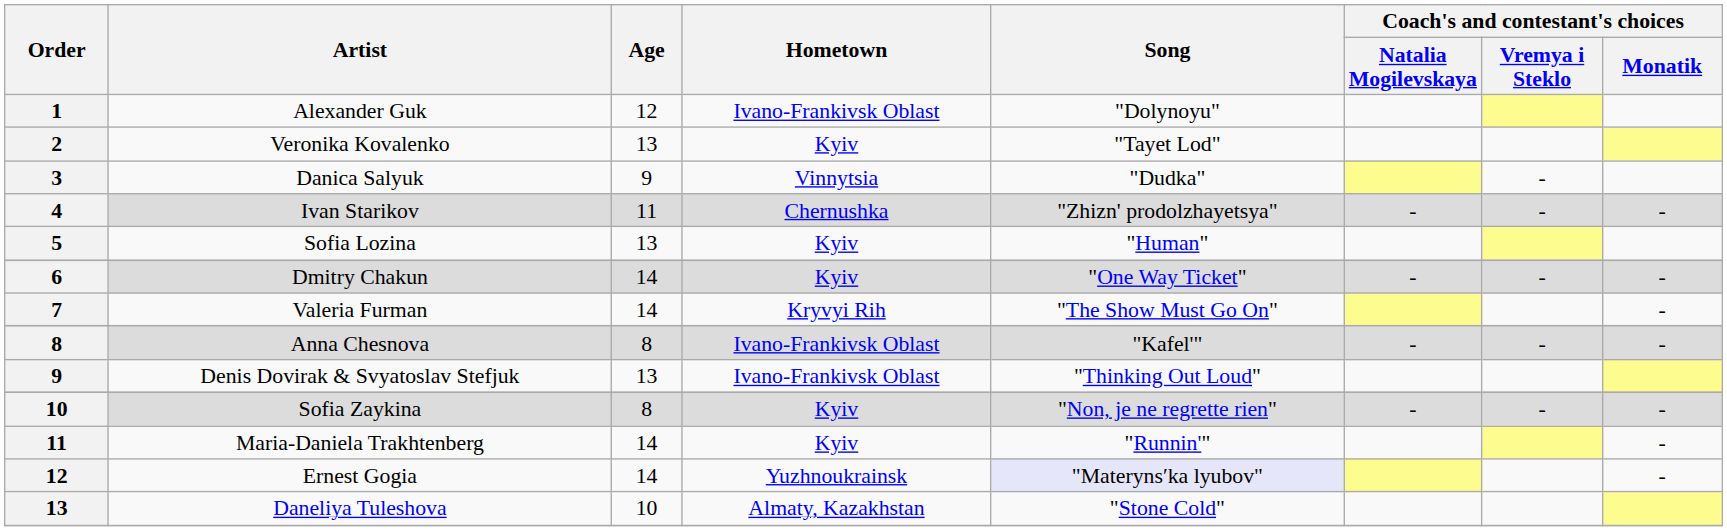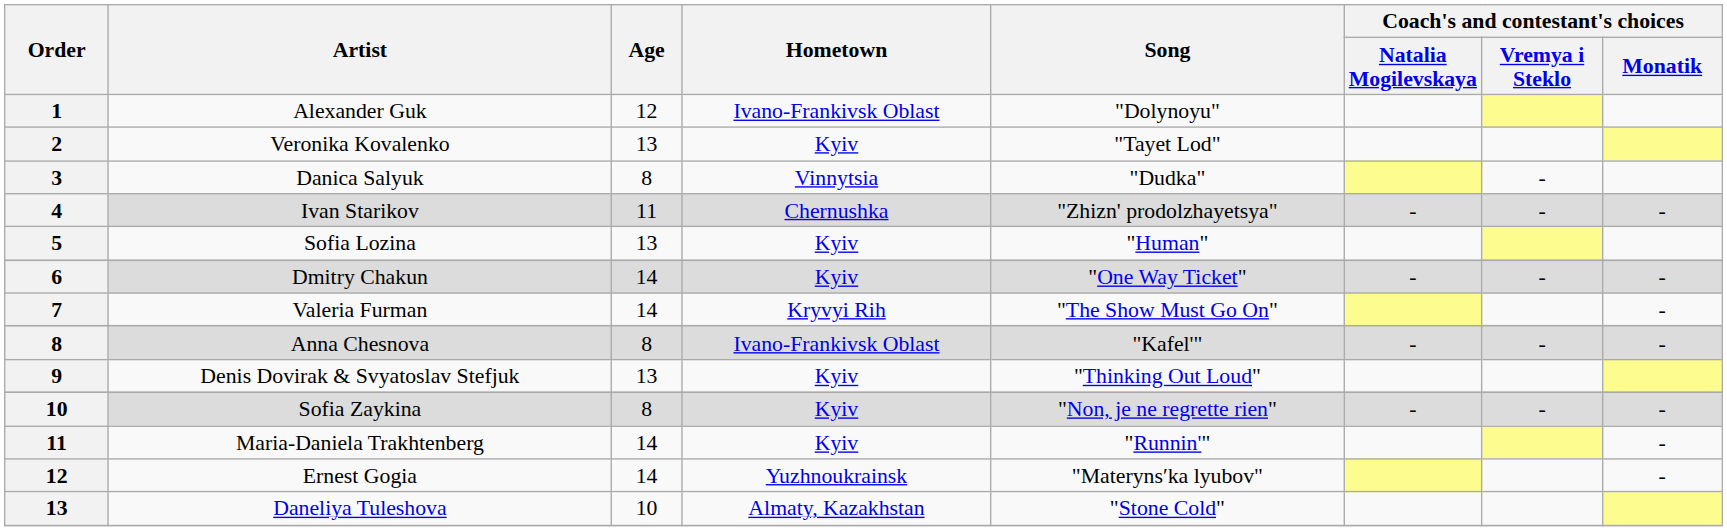 <table class="wikitable" style="text-align:center; line-height:17px; width:100%;">
 <tr>
 <th scope="col" rowspan="2" style="width=05%;">Order</th>
 <th scope="col" rowspan="2" style="width=20%;">Artist</th>
 <th scope="col" rowspan="2" style="width=05%;">Age</th>
 <th scope="col" rowspan="2" style="width:18%;">Hometown</th>
 <th scope="col" rowspan="2" style="width=22%;">Song</th>
 <th scope="col" colspan="4" style="width=28%;">Coach's and contestant's choices</th>
 </tr>
 <tr>
 <th width="07%"><a href='#'>Natalia Mogilevskaya</a></th>
 <th width="07%"><a href='#'>Vremya i Steklo</a></th>
 <th width="07%"><a href='#'>Monatik</a></th>
 </tr>
 <tr id="1_1">
 <th>1</th>
 <td>Alexander Guk</td>
 <td>12</td>
 <td><a href='#'>Ivano-Frankivsk Oblast</a></td>
 <td>"Dolynoyu"</td>
 <td><strong></strong></td>
 <td style="background:#fdfc8f;"><strong></strong></td>
 <td><strong></strong></td>
 </tr>
 <tr id="1_2">
 <th>2</th>
 <td>Veronika Kovalenko</td>
 <td>13</td>
 <td><a href='#'>Kyiv</a></td>
 <td>"Tayet Lod"</td>
 <td><strong></strong></td>
 <td><strong></strong></td>
 <td style="background:#fdfc8f;"><strong></strong></td>
 </tr>
 <tr id="1_3">
 <th>3</th>
 <td>Danica Salyuk</td>
-<td>9</td>
+<td>8</td>
 <td><a href='#'>Vinnytsia</a></td>
 <td>"Dudka"</td>
 <td style="background:#fdfc8f;"><strong></strong></td>
 <td>-</td>
 <td><strong></strong></td>
 </tr>
 <tr style="background:#DCDCDC;">
 <th>4</th>
 <td>Ivan Starikov</td>
 <td>11</td>
 <td><a href='#'>Chernushka</a></td>
 <td>"Zhizn' prodolzhayetsya"</td>
 <td>-</td>
 <td>-</td>
 <td>-</td>
 </tr>
 <tr id="1_5">
 <th>5</th>
 <td>Sofia Lozina</td>
 <td>13</td>
 <td><a href='#'>Kyiv</a></td>
 <td>"<a href='#'>Human</a>"</td>
 <td><strong></strong></td>
 <td style="background:#fdfc8f;"><strong></strong></td>
 <td><strong></strong></td>
 </tr>
 <tr>
 </tr>
 <tr style="background:#DCDCDC;">
 <th>6</th>
 <td>Dmitry Chakun</td>
 <td>14</td>
 <td><a href='#'>Kyiv</a></td>
 <td>"<a href='#'>One Way Ticket</a>"</td>
 <td>-</td>
 <td>-</td>
 <td>-</td>
 </tr>
 <tr id="1_7">
 <th>7</th>
 <td>Valeria Furman</td>
 <td>14</td>
 <td><a href='#'>Kryvyi Rih</a></td>
 <td>"<a href='#'>The Show Must Go On</a>"</td>
 <td style="background:#fdfc8f;"><strong></strong></td>
 <td><strong></strong></td>
 <td>-</td>
 </tr>
 <tr>
 </tr>
 <tr style="background:#DCDCDC;">
 <th>8</th>
 <td>Anna Chesnova</td>
 <td>8</td>
 <td><a href='#'>Ivano-Frankivsk Oblast</a></td>
 <td>"Kafel'"</td>
 <td>-</td>
 <td>-</td>
 <td>-</td>
 </tr>
 <tr id="1_9">
 <th>9</th>
 <td>Denis Dovirak & Svyatoslav Stefjuk</td>
 <td>13</td>
-<td><a href='#'>Ivano-Frankivsk Oblast</a></td>
+<td><a href='#'>Kyiv</a></td>
 <td>"<a href='#'>Thinking Out Loud</a>"</td>
 <td><strong></strong></td>
 <td><strong></strong></td>
 <td style="background:#fdfc8f;"><strong></strong></td>
 </tr>
 <tr>
 </tr>
 <tr style="background:#DCDCDC;">
 <th>10</th>
 <td>Sofia Zaykina</td>
 <td>8</td>
 <td><a href='#'>Kyiv</a></td>
 <td>"<a href='#'>Non, je ne regrette rien</a>"</td>
 <td>-</td>
 <td>-</td>
 <td>-</td>
 </tr>
 <tr id="1_11">
 <th>11</th>
 <td>Maria-Daniela Trakhtenberg</td>
 <td>14</td>
 <td><a href='#'>Kyiv</a></td>
 <td>"<a href='#'>Runnin'</a>"</td>
 <td><strong></strong></td>
 <td style="background:#fdfc8f;"><strong></strong></td>
 <td>-</td>
 </tr>
 <tr id="1_12">
 <th>12</th>
 <td>Ernest Gogia</td>
 <td>14</td>
 <td><a href='#'>Yuzhnoukrainsk</a></td>
-<td style="background: lavender;">"Materynsʹka lyubov"</td>
+<td>"Materynsʹka lyubov"</td>
 <td style="background:#fdfc8f;"><strong></strong></td>
 <td><strong></strong></td>
 <td>-</td>
 </tr>
 <tr id="1_13">
 <th>13</th>
 <td><a href='#'>Daneliya Tuleshova</a></td>
 <td>10</td>
 <td><a href='#'>Almaty, Kazakhstan</a></td>
 <td>"<a href='#'>Stone Cold</a>"</td>
 <td><strong></strong></td>
 <td><strong></strong></td>
 <td style="background:#fdfc8f;"><strong></strong></td>
 </tr>
 <tr>
 </tr>
 </table>
